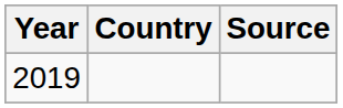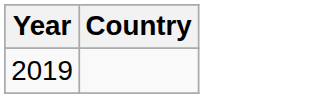 <table class="wikitable">
 <tr>
 <th>Year</th>
 <th>Country</th>
-<th>Source</th>
 </tr>
 <tr>
 <td>2019</td>
 <td></td>
-<td></td>
 </tr>
 </table>
